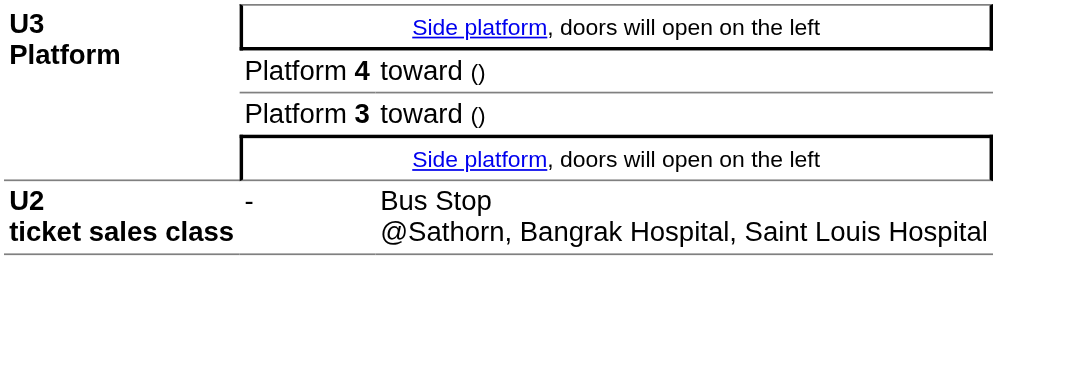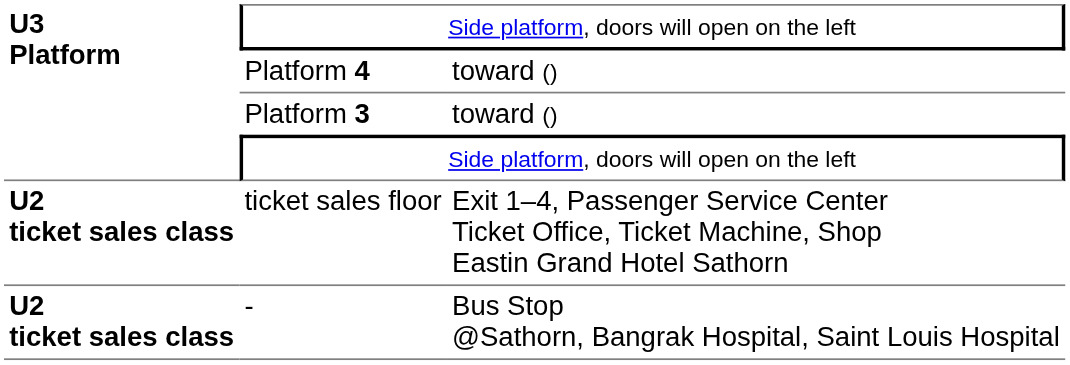 <table table border=0 cellspacing=0 cellpadding=3>
 <tr>
 <td style = "border-bottom:solid 1px gray;" rowspan=4 valign=top><strong>U3<br>Platform<br></strong></td>
 <td style = "border-top:solid 1px gray;border-right:solid 2px black;border-left:solid 2px black;border-bottom:solid 2px black;text-align:center;" colspan=2><small><a href='#'>Side platform</a>, doors will open on the left</small></td>
 </tr>
 <tr>
 <td style = "border-bottom:solid 1px gray;">Platform <span><strong>4</strong></span></td>
 <td style = "border-bottom:solid 1px gray;"> toward  <small>()</small></td>
 </tr>
 <tr>
 <td>Platform <span><strong>3</strong></span></td>
 <td> toward  <small>()</small></td>
 </tr>
 <tr>
 <td style = "border-top:solid 2px black;border-right:solid 2px black;border-left:solid 2px black;border-bottom:solid 1px gray;text-align:center;" colspan=2><small><a href='#'>Side platform</a>, doors will open on the left</small></td>
 </tr>
 <tr>
 <td style = "border-bottom:solid 1px gray;" rowspan=1 valign=top><strong>U2<br>ticket sales class<br></strong></td>
+<td style = "border-bottom:solid 1px gray;" valign=top>ticket sales floor</td>
+<td style = "border-bottom:solid 1px gray;" valign=top>Exit 1–4, Passenger Service Center<br>Ticket Office, Ticket Machine, Shop<br>Eastin Grand Hotel Sathorn</td>
+</tr>
+<tr>
+<td style = "border-bottom:solid 1px gray;" rowspan=1 valign=top><strong>U2<br>ticket sales class<br></strong></td>
 <td style = "border-bottom:solid 1px gray;" valign=top>-</td>
 <td style = "border-bottom:solid 1px gray;" valign=top>Bus Stop<br>@Sathorn, Bangrak Hospital, Saint Louis Hospital</td>
 </tr>
 </table>
